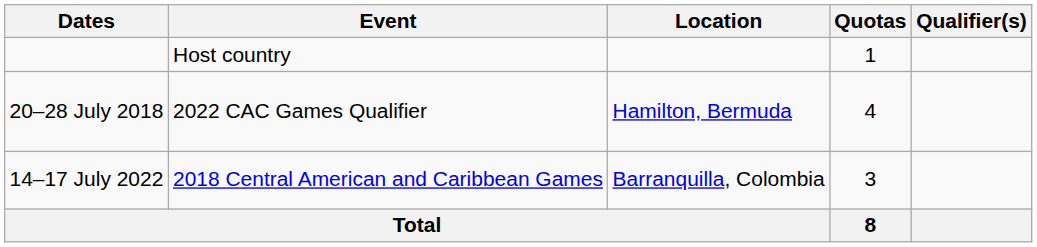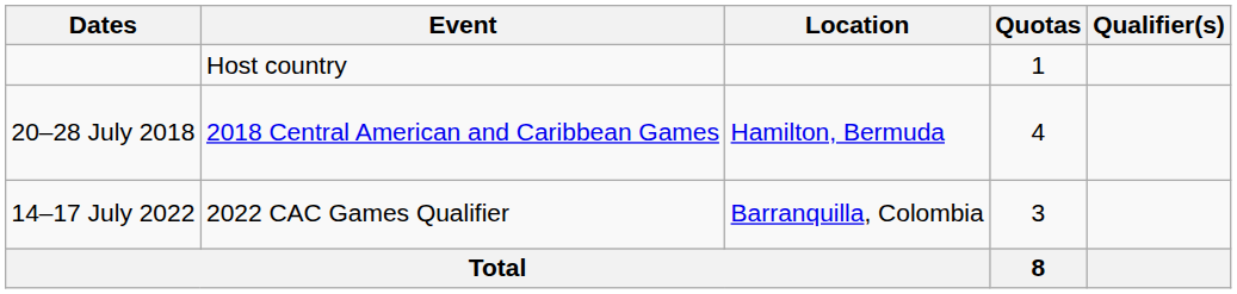 <table class="wikitable">
 <tr>
 <th>Dates</th>
 <th>Event</th>
 <th>Location</th>
 <th>Quotas</th>
 <th>Qualifier(s)</th>
 </tr>
 <tr>
 <td></td>
 <td>Host country</td>
 <td></td>
 <td align=center>1</td>
 <td></td>
 </tr>
 <tr>
 <td>20–28 July 2018</td>
-<td>2022 CAC Games Qualifier</td>
+<td><a href='#'>2018 Central American and Caribbean Games</a></td>
 <td><a href='#'>Hamilton, Bermuda</a></td>
 <td align=center>4</td>
 <td><br><br><br></td>
 </tr>
 <tr>
 <td>14–17 July 2022</td>
-<td><a href='#'>2018 Central American and Caribbean Games</a></td>
+<td>2022 CAC Games Qualifier</td>
 <td><a href='#'>Barranquilla</a>, Colombia</td>
 <td align=center>3</td>
 <td><br><br></td>
 </tr>
 <tr>
 <th colspan=3>Total</th>
 <th>8</th>
 <th></th>
 </tr>
 </table>
